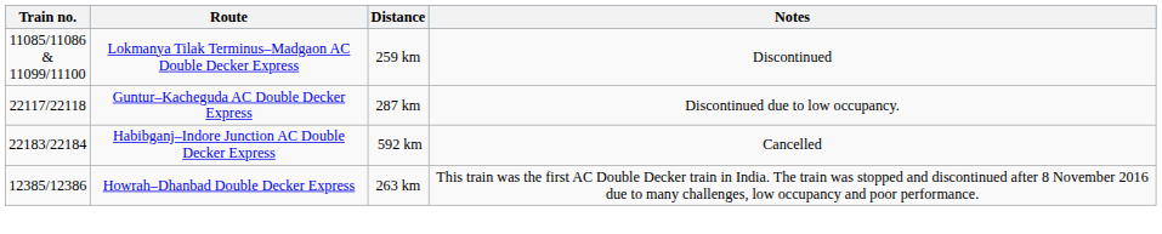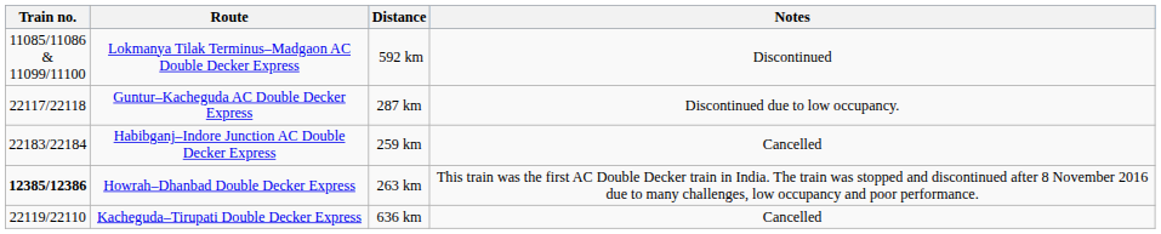 <table class="wikitable sortable" style="text-align:center;">
 <tr style="background:#1e90ff;">
 <th scope="col">Train no.</th>
 <th scope="col">Route</th>
 <th scope="col">Distance</th>
 <th>Notes</th>
 </tr>
 <tr>
 <td>11085/11086<br>&<br>11099/11100</td>
 <td><a href='#'>Lokmanya Tilak Terminus–Madgaon AC Double Decker Express</a></td>
-<td>259 km</td>
+<td> 592 km</td>
 <td>Discontinued</td>
 </tr>
 <tr>
 <td>22117/22118</td>
 <td><a href='#'>Guntur–Kacheguda AC Double Decker Express</a></td>
 <td>287 km</td>
 <td>Discontinued due to low occupancy.</td>
 </tr>
 <tr>
 <td>22183/22184</td>
 <td><a href='#'>Habibganj–Indore Junction AC Double Decker Express</a></td>
-<td> 592 km</td>
+<td>259 km</td>
 <td>Cancelled</td>
 </tr>
 <tr>
-<td>12385/12386</td>
+<td><strong>12385/12386</strong></td>
 <td><a href='#'>Howrah–Dhanbad Double Decker Express</a></td>
 <td>263 km</td>
 <td>This train was the first AC Double Decker train in India. The train was stopped and discontinued after 8 November 2016 due to many challenges, low occupancy and poor performance.</td>
 </tr>
+<tr>
+<td>22119/22110</td>
+<td><a href='#'>Kacheguda–Tirupati Double Decker Express</a></td>
+<td>636 km</td>
+<td>Cancelled</td>
+</tr>
 </table>
